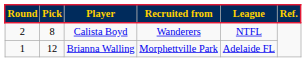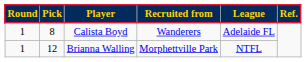 <table class="wikitable" style="font-size:90%; text-align:center;">
 <tr style="background:#002B5C; color: #FFD200; border: solid #E21937 2px;">
 <td><span><strong>Round</strong> </span></td>
 <td><span><strong>Pick</strong> </span></td>
 <td><span><strong>Player</strong></span></td>
 <td><span><strong>Recruited from</strong></span></td>
 <td><span><strong>League</strong></span></td>
 <td><span><strong>Ref.</strong></span></td>
 </tr>
 <tr>
-<td>2</td>
+<td>1</td>
 <td>8</td>
 <td><a href='#'>Calista Boyd</a></td>
 <td><a href='#'>Wanderers</a></td>
-<td><a href='#'>NTFL</a></td>
+<td><a href='#'>Adelaide FL</a></td>
 <td rowspan=2></td>
 </tr>
 <tr>
 <td>1</td>
 <td>12</td>
 <td><a href='#'>Brianna Walling</a></td>
 <td><a href='#'>Morphettville Park</a></td>
-<td><a href='#'>Adelaide FL</a></td>
+<td><a href='#'>NTFL</a></td>
 </tr>
 </table>
